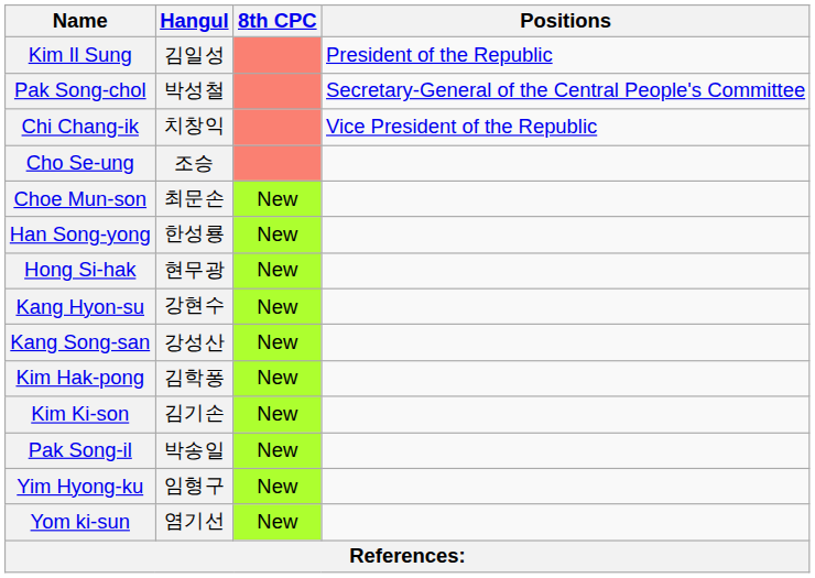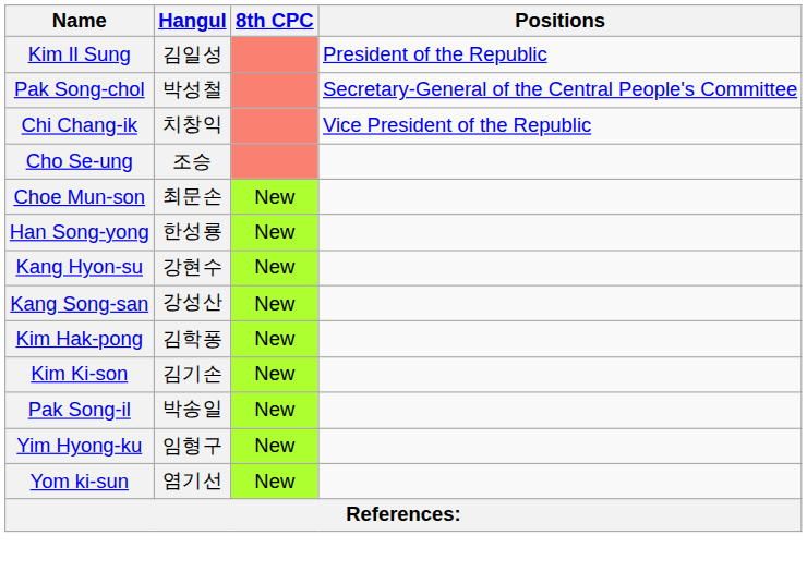 <table class="wikitable sortable">
 <tr>
 <th>Name</th>
 <th class="unsortable"><a href='#'>Hangul</a></th>
 <th><a href='#'>8th CPC</a></th>
 <th>Positions</th>
 </tr>
 <tr>
 <th align="center" scope="row" style="font-weight:normal;"><a href='#'>Kim Il Sung</a></th>
 <th align="center" scope="row" style="font-weight:normal;">김일성</th>
 <td style="background: Salmon" align="center"></td>
 <td><a href='#'>President of the Republic</a></td>
 </tr>
 <tr>
 <th align="center" scope="row" style="font-weight:normal;"><a href='#'>Pak Song-chol</a></th>
 <th align="center" scope="row" style="font-weight:normal;">박성철</th>
 <td style="background: Salmon" align="center"></td>
 <td><a href='#'>Secretary-General of the Central People's Committee</a></td>
 </tr>
 <tr>
 <th align="center" scope="row" style="font-weight:normal;"><a href='#'>Chi Chang-ik</a></th>
 <th align="center" scope="row" style="font-weight:normal;">치창익</th>
 <td style="background: Salmon" align="center"></td>
 <td><a href='#'>Vice President of the Republic</a></td>
 </tr>
 <tr>
 <th align="center" scope="row" style="font-weight:normal;"><a href='#'>Cho Se-ung</a></th>
 <th align="center" scope="row" style="font-weight:normal;">조승</th>
 <td style="background: Salmon" align="center"></td>
 <td></td>
 </tr>
 <tr>
 <th align="center" scope="row" style="font-weight:normal;"><a href='#'>Choe Mun-son</a></th>
 <th align="center" scope="row" style="font-weight:normal;">최문손</th>
 <td align="center" style="background: GreenYellow">New</td>
 <td></td>
 </tr>
 <tr>
 <th align="center" scope="row" style="font-weight:normal;"><a href='#'>Han Song-yong</a></th>
 <th align="center" scope="row" style="font-weight:normal;">한성룡</th>
-<td align="center" style="background: GreenYellow">New</td>
-<td></td>
-</tr>
-<tr>
-<th align="center" scope="row" style="font-weight:normal;"><a href='#'>Hong Si-hak</a></th>
-<th align="center" scope="row" style="font-weight:normal;">현무광</th>
 <td align="center" style="background: GreenYellow">New</td>
 <td></td>
 </tr>
 <tr>
 <th align="center" scope="row" style="font-weight:normal;"><a href='#'>Kang Hyon-su</a></th>
 <th align="center" scope="row" style="font-weight:normal;">강현수</th>
 <td align="center" style="background: GreenYellow">New</td>
 <td></td>
 </tr>
 <tr>
 <th align="center" scope="row" style="font-weight:normal;"><a href='#'>Kang Song-san</a></th>
 <th align="center" scope="row" style="font-weight:normal;">강성산</th>
 <td align="center" style="background: GreenYellow">New</td>
 <td></td>
 </tr>
 <tr>
 <th align="center" scope="row" style="font-weight:normal;"><a href='#'>Kim Hak-pong</a></th>
 <th align="center" scope="row" style="font-weight:normal;">김학퐁</th>
 <td align="center" style="background: GreenYellow">New</td>
 <td></td>
 </tr>
 <tr>
 <th align="center" scope="row" style="font-weight:normal;"><a href='#'>Kim Ki-son</a></th>
 <th align="center" scope="row" style="font-weight:normal;">김기손</th>
 <td align="center" style="background: GreenYellow">New</td>
 <td></td>
 </tr>
 <tr>
 <th align="center" scope="row" style="font-weight:normal;"><a href='#'>Pak Song-il</a></th>
 <th align="center" scope="row" style="font-weight:normal;">박송일</th>
 <td align="center" style="background: GreenYellow">New</td>
 <td></td>
 </tr>
 <tr>
 <th align="center" scope="row" style="font-weight:normal;"><a href='#'>Yim Hyong-ku</a></th>
 <th align="center" scope="row" style="font-weight:normal;">임형구</th>
 <td align="center" style="background: GreenYellow">New</td>
 <td></td>
 </tr>
 <tr>
 <th align="center" scope="row" style="font-weight:normal;"><a href='#'>Yom ki-sun</a></th>
 <th align="center" scope="row" style="font-weight:normal;">염기선</th>
 <td align="center" style="background: GreenYellow">New</td>
 <td></td>
 </tr>
 <tr>
 <th colspan="4" unsortable><strong>References:</strong><br></th>
 </tr>
 </table>
